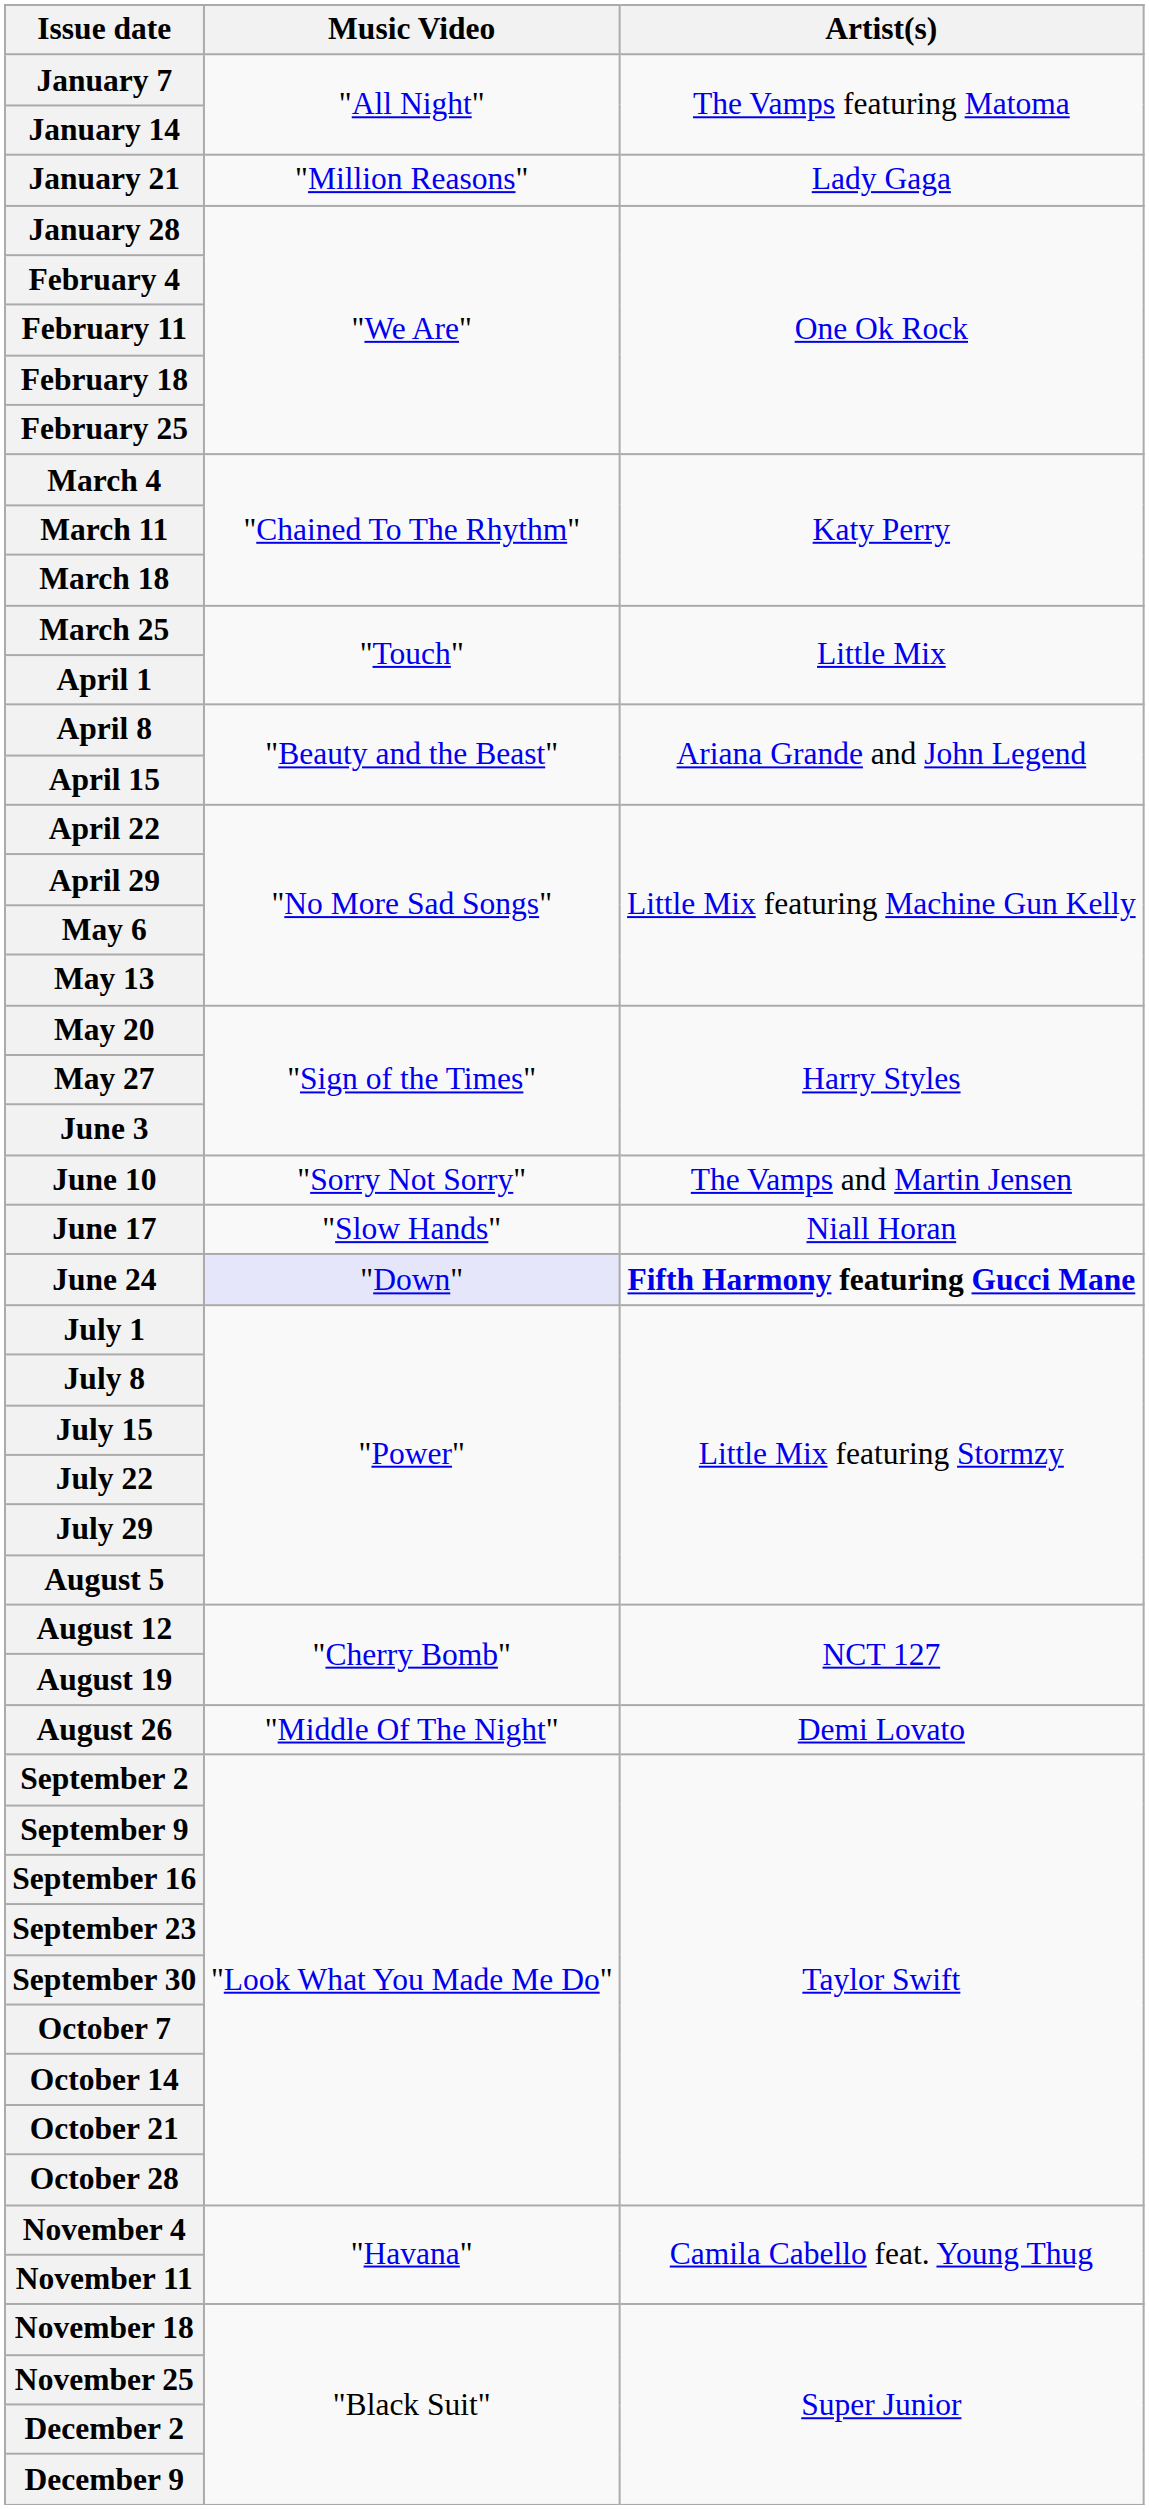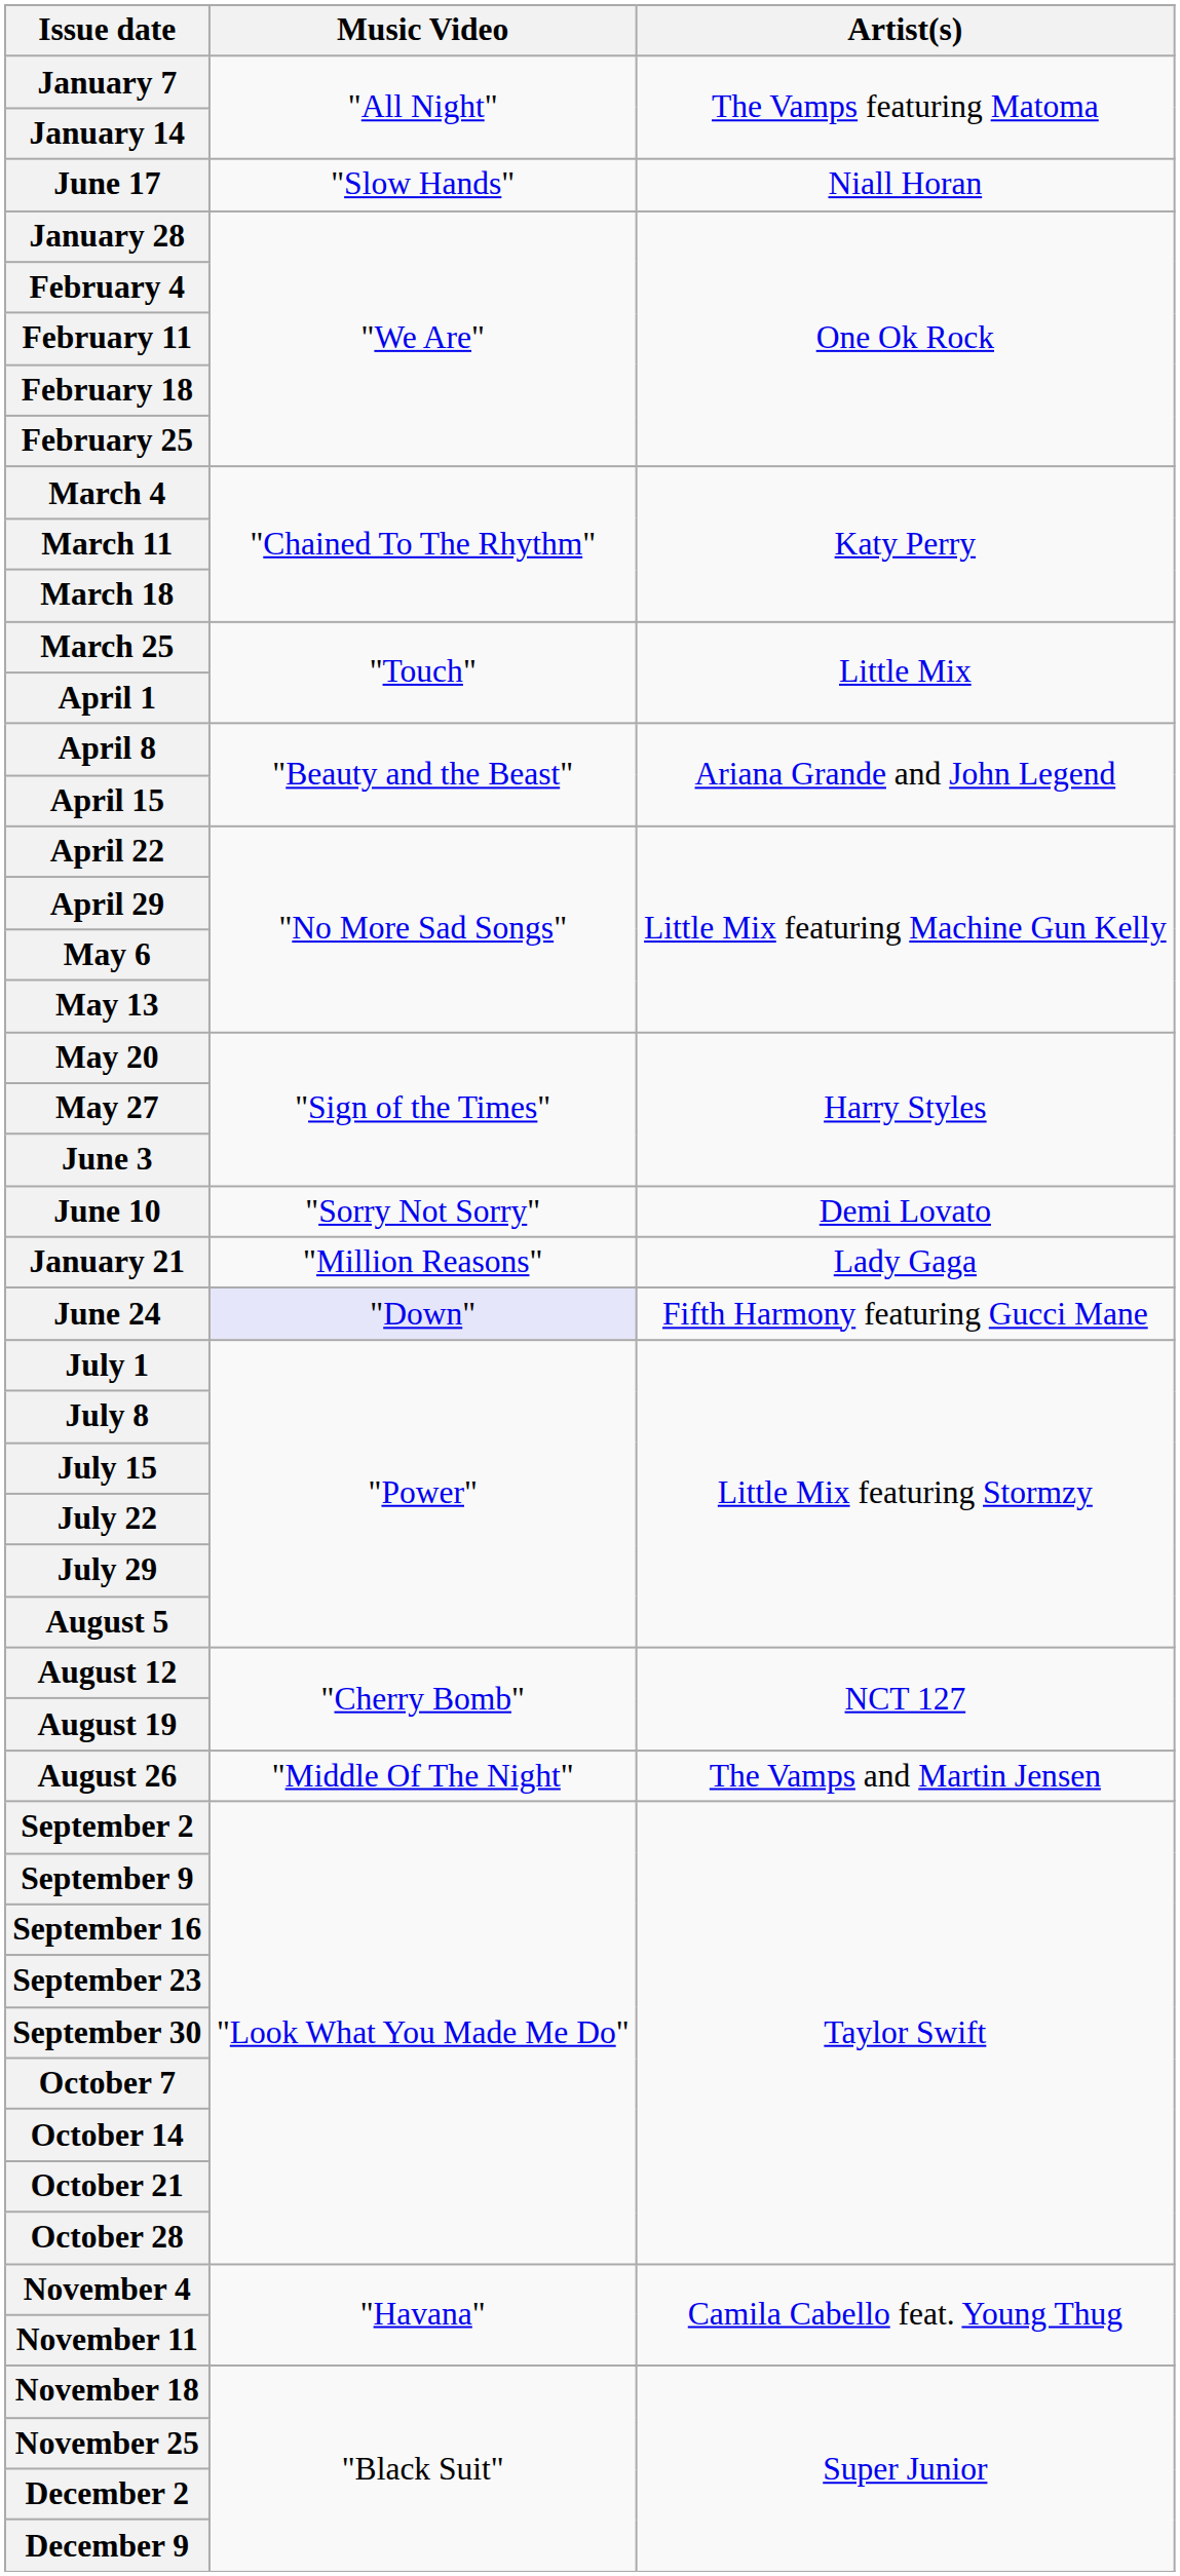 <table class="wikitable plainrowheaders" style="text-align: center">
 <tr>
 <th>Issue date</th>
 <th>Music Video</th>
 <th>Artist(s)</th>
 </tr>
 <tr>
 <th scope="row">January 7</th>
 <td rowspan=2>"<a href='#'>All Night</a>"</td>
 <td rowspan=2><a href='#'>The Vamps</a> featuring <a href='#'>Matoma</a></td>
 </tr>
 <tr>
 <th scope="row">January 14</th>
 </tr>
 <tr>
-<th scope="row">January 21</th>
-<td rowspan=1>"<a href='#'>Million Reasons</a>"</td>
-<td rowspan=1><a href='#'>Lady Gaga</a></td>
+<th scope="row">June 17</th>
+<td rowspan=1>"<a href='#'>Slow Hands</a>"</td>
+<td rowspan=1><a href='#'>Niall Horan</a></td>
 </tr>
 <tr>
 <th scope="row">January 28</th>
 <td rowspan=5>"<a href='#'>We Are</a>"</td>
 <td rowspan=5><a href='#'>One Ok Rock</a></td>
 </tr>
 <tr>
 <th scope="row">February 4</th>
 </tr>
 <tr>
 <th scope="row">February 11</th>
 </tr>
 <tr>
 <th scope="row">February 18</th>
 </tr>
 <tr>
 <th scope="row">February 25</th>
 </tr>
 <tr>
 <th scope="row">March 4</th>
 <td rowspan=3>"<a href='#'>Chained To The Rhythm</a>"</td>
 <td rowspan=3><a href='#'>Katy Perry</a></td>
 </tr>
 <tr>
 <th scope="row">March 11</th>
 </tr>
 <tr>
 <th scope="row">March 18</th>
 </tr>
 <tr>
 <th scope="row">March 25</th>
 <td rowspan=2>"<a href='#'>Touch</a>"</td>
 <td rowspan=2><a href='#'>Little Mix</a></td>
 </tr>
 <tr>
 <th scope="row">April 1</th>
 </tr>
 <tr>
 <th scope="row">April 8</th>
 <td rowspan=2>"<a href='#'>Beauty and the Beast</a>"</td>
 <td rowspan=2><a href='#'>Ariana Grande</a> and <a href='#'>John Legend</a></td>
 </tr>
 <tr>
 <th scope="row">April 15</th>
 </tr>
 <tr>
 <th scope="row">April 22</th>
 <td rowspan=4>"<a href='#'>No More Sad Songs</a>"</td>
 <td rowspan=4><a href='#'>Little Mix</a> featuring <a href='#'>Machine Gun Kelly</a></td>
 </tr>
 <tr>
 <th scope="row">April 29</th>
 </tr>
 <tr>
 <th scope="row">May 6</th>
 </tr>
 <tr>
 <th scope="row">May 13</th>
 </tr>
 <tr>
 <th scope="row">May 20</th>
 <td rowspan=3>"<a href='#'>Sign of the Times</a>"</td>
 <td rowspan=3><a href='#'>Harry Styles</a></td>
 </tr>
 <tr>
 <th scope="row">May 27</th>
 </tr>
 <tr>
 <th scope="row">June 3</th>
 </tr>
 <tr>
 <th scope="row">June 10</th>
 <td rowspan=1>"<a href='#'>Sorry Not Sorry</a>"</td>
-<td rowspan=1><a href='#'>The Vamps</a> and <a href='#'>Martin Jensen</a></td>
+<td rowspan=1><a href='#'>Demi Lovato</a></td>
 </tr>
 <tr>
-<th scope="row">June 17</th>
-<td rowspan=1>"<a href='#'>Slow Hands</a>"</td>
-<td rowspan=1><a href='#'>Niall Horan</a></td>
+<th scope="row">January 21</th>
+<td rowspan=1>"<a href='#'>Million Reasons</a>"</td>
+<td rowspan=1><a href='#'>Lady Gaga</a></td>
 </tr>
 <tr>
 <th scope="row">June 24</th>
 <td rowspan=1 style="background: lavender;">"<a href='#'>Down</a>"</td>
-<td rowspan=1><strong><a href='#'>Fifth Harmony</a> featuring <a href='#'>Gucci Mane</a></strong></td>
+<td rowspan=1><a href='#'>Fifth Harmony</a> featuring <a href='#'>Gucci Mane</a></td>
 </tr>
 <tr>
 <th scope="row">July 1</th>
 <td rowspan=6>"<a href='#'>Power</a>"</td>
 <td rowspan=6><a href='#'>Little Mix</a> featuring <a href='#'>Stormzy</a></td>
 </tr>
 <tr>
 <th scope="row">July 8</th>
 </tr>
 <tr>
 <th scope="row">July 15</th>
 </tr>
 <tr>
 <th scope="row">July 22</th>
 </tr>
 <tr>
 <th scope="row">July 29</th>
 </tr>
 <tr>
 <th scope="row">August 5</th>
 </tr>
 <tr>
 <th scope="row">August 12</th>
 <td rowspan=2>"<a href='#'>Cherry Bomb</a>"</td>
 <td rowspan=2><a href='#'>NCT 127</a></td>
 </tr>
 <tr>
 <th scope="row">August 19</th>
 </tr>
 <tr>
 <th scope="row">August 26</th>
 <td rowspan=1>"<a href='#'>Middle Of The Night</a>"</td>
-<td rowspan=1><a href='#'>Demi Lovato</a></td>
+<td rowspan=1><a href='#'>The Vamps</a> and <a href='#'>Martin Jensen</a></td>
 </tr>
 <tr>
 <th scope="row">September 2</th>
 <td rowspan=9>"<a href='#'>Look What You Made Me Do</a>"</td>
 <td rowspan=9><a href='#'>Taylor Swift</a></td>
 </tr>
 <tr>
 <th scope="row">September 9</th>
 </tr>
 <tr>
 <th scope="row">September 16</th>
 </tr>
 <tr>
 <th scope="row">September 23</th>
 </tr>
 <tr>
 <th scope="row">September 30</th>
 </tr>
 <tr>
 <th scope="row">October 7</th>
 </tr>
 <tr>
 <th scope="row">October 14</th>
 </tr>
 <tr>
 <th scope="row">October 21</th>
 </tr>
 <tr>
 <th scope="row">October 28</th>
 </tr>
 <tr>
 <th scope="row">November 4</th>
 <td rowspan=2>"<a href='#'>Havana</a>"</td>
 <td rowspan=2><a href='#'>Camila Cabello</a> feat. <a href='#'>Young Thug</a></td>
 </tr>
 <tr>
 <th scope="row">November 11</th>
 </tr>
 <tr>
 <th scope="row">November 18</th>
 <td rowspan=4>"Black Suit"</td>
 <td rowspan=4><a href='#'>Super Junior</a></td>
 </tr>
 <tr>
 <th scope="row">November 25</th>
 </tr>
 <tr>
 <th scope="row">December 2</th>
 </tr>
 <tr>
 <th scope="row">December 9</th>
 </tr>
 </table>
